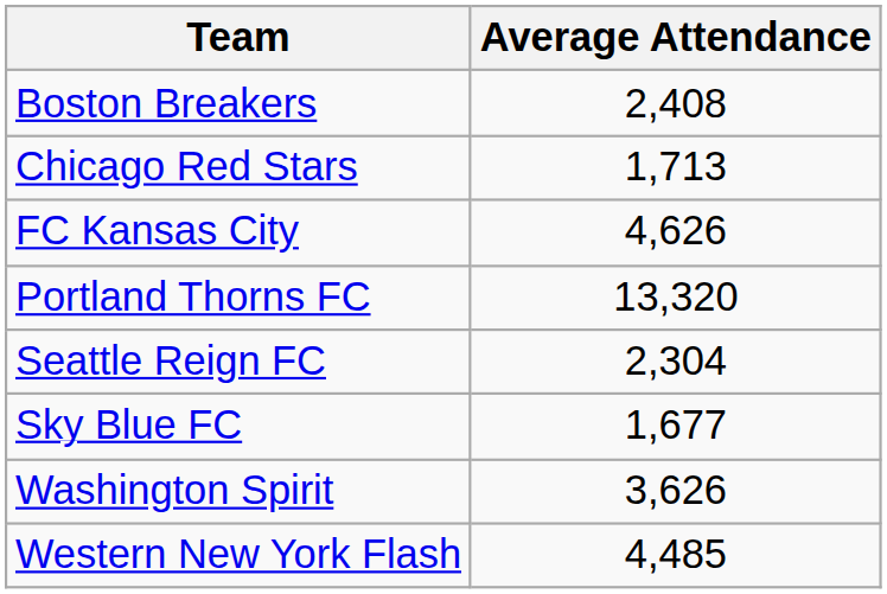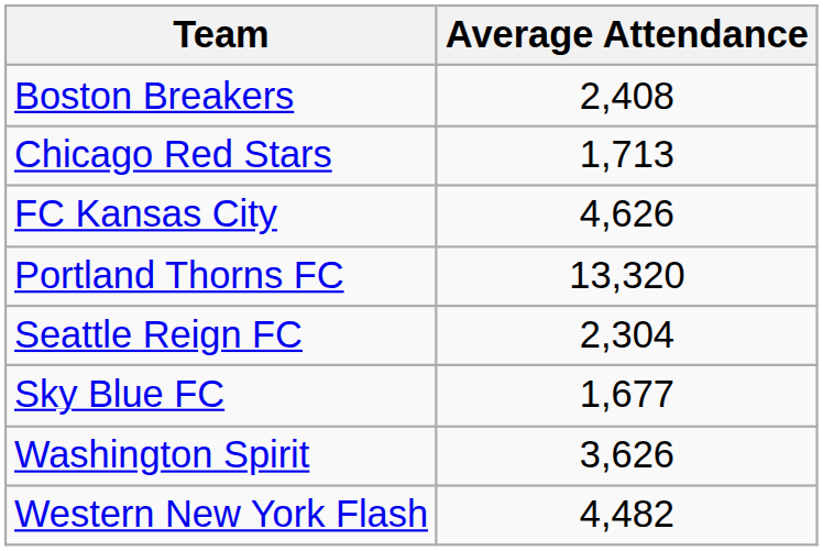 <table class="wikitable sortable">
 <tr>
 <th>Team</th>
 <th data-sort-type="number">Average Attendance</th>
 </tr>
 <tr>
 <td><a href='#'>Boston Breakers</a></td>
 <td align="center">2,408</td>
 </tr>
 <tr>
 <td><a href='#'>Chicago Red Stars</a></td>
 <td align="center">1,713</td>
 </tr>
 <tr>
 <td><a href='#'>FC Kansas City</a></td>
 <td align="center">4,626</td>
 </tr>
 <tr>
 <td><a href='#'>Portland Thorns FC</a></td>
 <td align="center">13,320</td>
 </tr>
 <tr>
 <td><a href='#'>Seattle Reign FC</a></td>
 <td align="center">2,304</td>
 </tr>
 <tr>
 <td><a href='#'>Sky Blue FC</a></td>
 <td align="center">1,677</td>
 </tr>
 <tr>
 <td><a href='#'>Washington Spirit</a></td>
 <td align="center">3,626</td>
 </tr>
 <tr>
 <td><a href='#'>Western New York Flash</a></td>
-<td align="center">4,485</td>
+<td align="center">4,482</td>
 </tr>
 </table>
